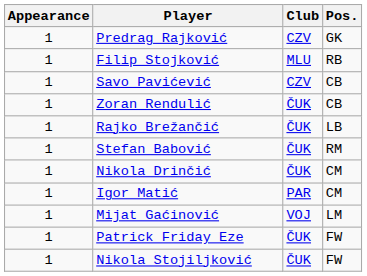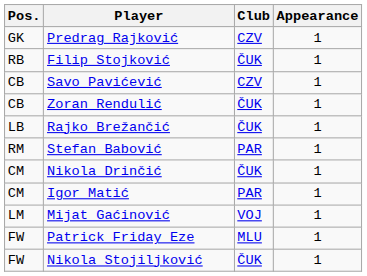 <table class="wikitable">
 <tr>
-<th>Appearance</th>
+<th>Pos.</th>
 <th width="175">Player</th>
 <th>Club</th>
-<th>Pos.</th>
+<th>Appearance</th>
 </tr>
 <tr>
-<td align="center">1</td>
+<td>GK</td>
 <td> <a href='#'>Predrag Rajković</a></td>
 <td><a href='#'>CZV</a></td>
-<td>GK</td>
+<td align="center">1</td>
 </tr>
 <tr>
+<td>RB</td>
+<td> <a href='#'>Filip Stojković</a></td>
+<td><a href='#'>ČUK</a></td>
 <td align="center">1</td>
-<td> <a href='#'>Filip Stojković</a></td>
-<td><a href='#'>MLU</a></td>
-<td>RB</td>
 </tr>
 <tr>
-<td align="center">1</td>
+<td>CB</td>
 <td> <a href='#'>Savo Pavićević</a></td>
 <td><a href='#'>CZV</a></td>
-<td>CB</td>
+<td align="center">1</td>
 </tr>
 <tr>
-<td align="center">1</td>
+<td>CB</td>
 <td> <a href='#'>Zoran Rendulić</a></td>
 <td><a href='#'>ČUK</a></td>
-<td>CB</td>
+<td align="center">1</td>
 </tr>
 <tr>
-<td align="center">1</td>
+<td>LB</td>
 <td> <a href='#'>Rajko Brežančić</a></td>
 <td><a href='#'>ČUK</a></td>
-<td>LB</td>
+<td align="center">1</td>
 </tr>
 <tr>
+<td>RM</td>
+<td> <a href='#'>Stefan Babović</a></td>
+<td><a href='#'>PAR</a></td>
 <td align="center">1</td>
-<td> <a href='#'>Stefan Babović</a></td>
-<td><a href='#'>ČUK</a></td>
-<td>RM</td>
 </tr>
 <tr>
-<td align="center">1</td>
+<td>CM</td>
 <td> <a href='#'>Nikola Drinčić</a></td>
 <td><a href='#'>ČUK</a></td>
-<td>CM</td>
+<td align="center">1</td>
 </tr>
 <tr>
-<td align="center">1</td>
+<td>CM</td>
 <td> <a href='#'>Igor Matić</a></td>
 <td><a href='#'>PAR</a></td>
-<td>CM</td>
+<td align="center">1</td>
 </tr>
 <tr>
-<td align="center">1</td>
+<td>LM</td>
 <td> <a href='#'>Mijat Gaćinović</a></td>
 <td><a href='#'>VOJ</a></td>
-<td>LM</td>
+<td align="center">1</td>
 </tr>
 <tr>
+<td>FW</td>
+<td> <a href='#'>Patrick Friday Eze</a></td>
+<td><a href='#'>MLU</a></td>
 <td align="center">1</td>
-<td> <a href='#'>Patrick Friday Eze</a></td>
-<td><a href='#'>ČUK</a></td>
-<td>FW</td>
 </tr>
 <tr>
-<td align="center">1</td>
+<td>FW</td>
 <td> <a href='#'>Nikola Stojiljković</a></td>
 <td><a href='#'>ČUK</a></td>
-<td>FW</td>
+<td align="center">1</td>
 </tr>
 </table>
